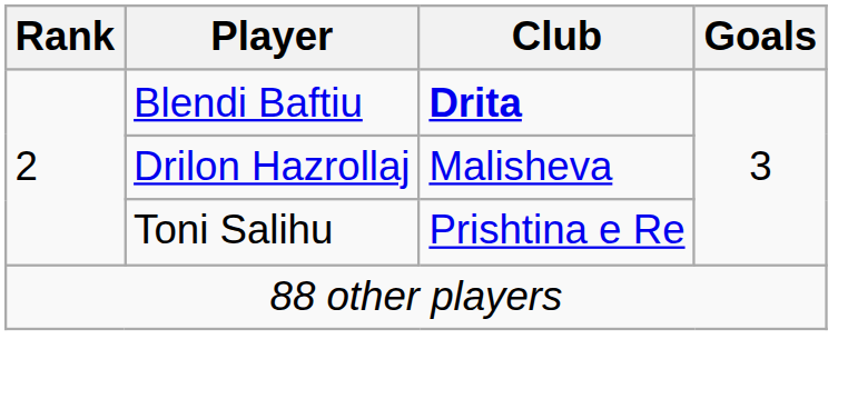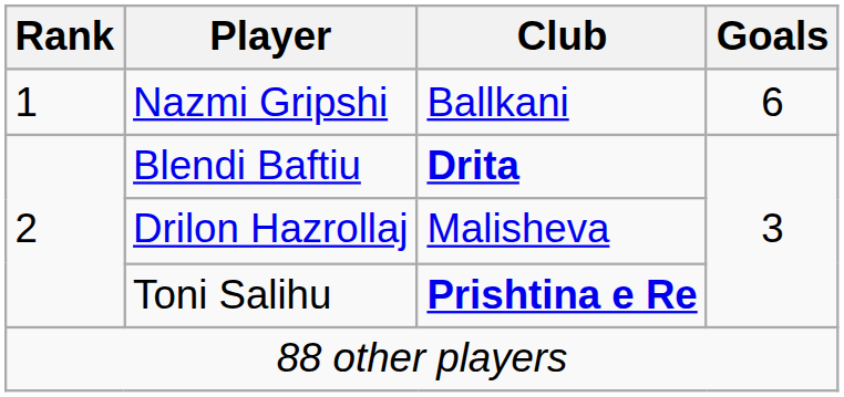 <table class="wikitable">
 <tr>
 <th>Rank</th>
 <th>Player</th>
 <th>Club</th>
 <th>Goals</th>
+</tr>
+<tr>
+<td>1</td>
+<td> <a href='#'>Nazmi Gripshi</a></td>
+<td><a href='#'>Ballkani</a></td>
+<td align="center">6</td>
 </tr>
 <tr>
 <td rowspan="3">2</td>
 <td> <a href='#'>Blendi Baftiu</a></td>
 <td><strong><a href='#'>Drita</a></strong></td>
 <td rowspan="3" align="center">3</td>
 </tr>
 <tr>
 <td> <a href='#'>Drilon Hazrollaj</a></td>
 <td><a href='#'>Malisheva</a></td>
 </tr>
 <tr>
 <td> Toni Salihu</td>
-<td><a href='#'>Prishtina e Re</a></td>
+<td><strong><a href='#'>Prishtina e Re</a></strong></td>
 </tr>
 <tr>
 <td colspan="4" align="center"><em>88 other players</em></td>
 </tr>
 </table>
